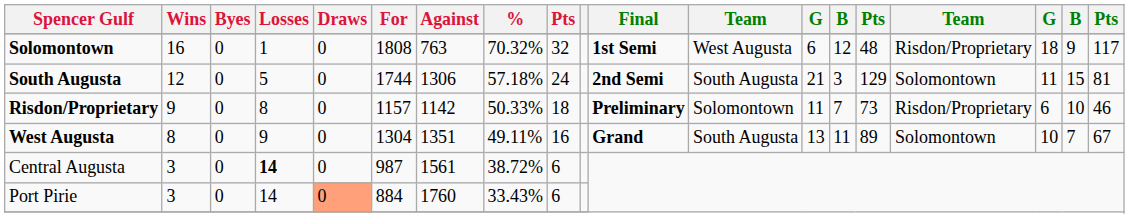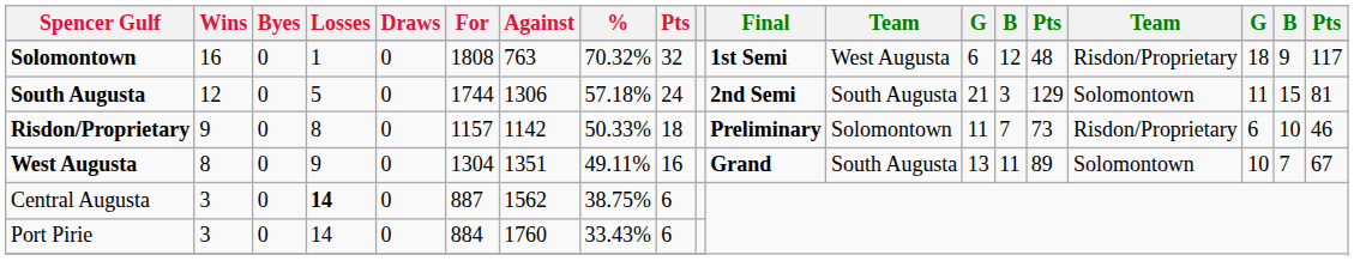 <table style="font-size: 85%; text-align: left;" class="wikitable">
 <tr>
 <th style="color:crimson">Spencer Gulf</th>
 <th style="color:crimson">Wins</th>
 <th style="color:crimson">Byes</th>
 <th style="color:crimson">Losses</th>
 <th style="color:crimson">Draws</th>
 <th style="color:crimson">For</th>
 <th style="color:crimson">Against</th>
 <th style="color:crimson">%</th>
 <th style="color:crimson">Pts</th>
 <th></th>
 <th style="color:green">Final</th>
 <th style="color:green">Team</th>
 <th style="color:green">G</th>
 <th style="color:green">B</th>
 <th style="color:green">Pts</th>
 <th style="color:green">Team</th>
 <th style="color:green">G</th>
 <th style="color:green">B</th>
 <th style="color:green">Pts</th>
 </tr>
 <tr>
 </tr>
 <tr>
 </tr>
 <tr>
 <td><strong>	Solomontown	</strong></td>
 <td>16</td>
 <td>0</td>
 <td>1</td>
 <td>0</td>
 <td>1808</td>
 <td>763</td>
 <td>70.32%</td>
 <td>32</td>
 <td></td>
 <td><strong>1st Semi</strong></td>
 <td>West Augusta</td>
 <td>6</td>
 <td>12</td>
 <td>48</td>
 <td>Risdon/Proprietary</td>
 <td>18</td>
 <td>9</td>
 <td>117</td>
 </tr>
 <tr>
 <td><strong>	South Augusta	</strong></td>
 <td>12</td>
 <td>0</td>
 <td>5</td>
 <td>0</td>
 <td>1744</td>
 <td>1306</td>
 <td>57.18%</td>
 <td>24</td>
 <td></td>
 <td><strong>2nd Semi</strong></td>
 <td>South Augusta</td>
 <td>21</td>
 <td>3</td>
 <td>129</td>
 <td>Solomontown</td>
 <td>11</td>
 <td>15</td>
 <td>81</td>
 </tr>
 <tr>
 <td><strong>	Risdon/Proprietary	</strong></td>
 <td>9</td>
 <td>0</td>
 <td>8</td>
 <td>0</td>
 <td>1157</td>
 <td>1142</td>
 <td>50.33%</td>
 <td>18</td>
 <td></td>
 <td><strong>Preliminary</strong></td>
 <td>Solomontown</td>
 <td>11</td>
 <td>7</td>
 <td>73</td>
 <td>Risdon/Proprietary</td>
 <td>6</td>
 <td>10</td>
 <td>46</td>
 </tr>
 <tr>
 <td><strong>	West Augusta	</strong></td>
 <td>8</td>
 <td>0</td>
 <td>9</td>
 <td>0</td>
 <td>1304</td>
 <td>1351</td>
 <td>49.11%</td>
 <td>16</td>
 <td></td>
 <td><strong>Grand</strong></td>
 <td>South Augusta</td>
 <td>13</td>
 <td>11</td>
 <td>89</td>
 <td>Solomontown</td>
 <td>10</td>
 <td>7</td>
 <td>67</td>
 </tr>
 <tr>
 <td>Central Augusta</td>
 <td>3</td>
 <td>0</td>
 <td><strong>14</strong></td>
 <td>0</td>
-<td>987</td>
-<td>1561</td>
-<td>38.72%</td>
+<td>887</td>
+<td>1562</td>
+<td>38.75%</td>
 <td>6</td>
 <td></td>
 </tr>
 <tr>
 <td>Port Pirie</td>
 <td>3</td>
 <td>0</td>
 <td>14</td>
-<td style="background: lightsalmon;">0</td>
+<td>0</td>
 <td>884</td>
 <td>1760</td>
 <td>33.43%</td>
 <td>6</td>
 <td></td>
 </tr>
 <tr>
 </tr>
 </table>
